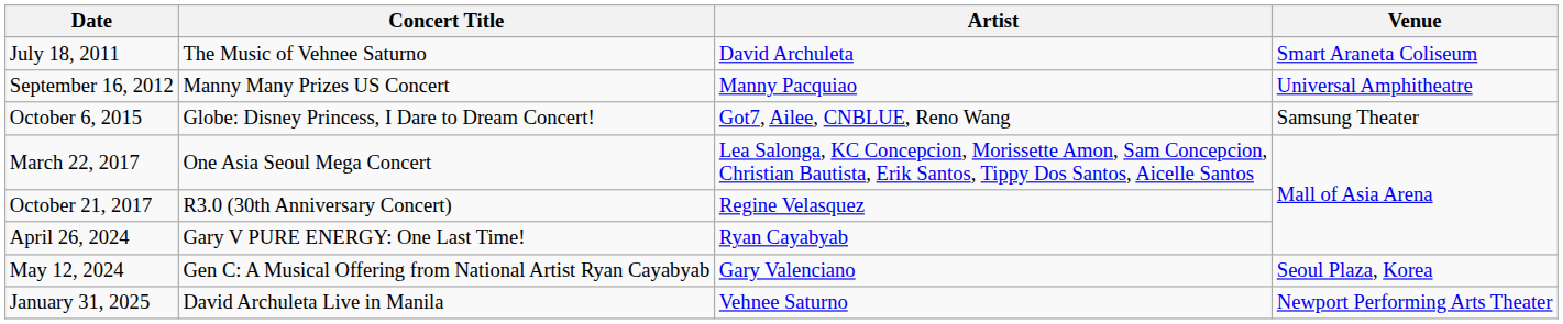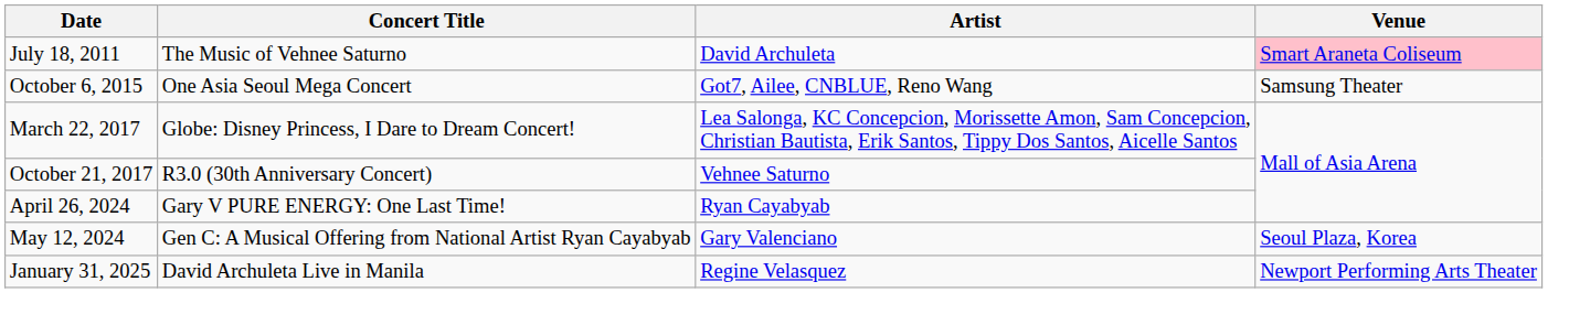 <table class="wikitable">
 <tr>
 <th>Date</th>
 <th>Concert Title</th>
 <th>Artist</th>
 <th>Venue</th>
 </tr>
 <tr>
 <td>July 18, 2011</td>
 <td>The Music of Vehnee Saturno</td>
 <td><a href='#'>David Archuleta</a></td>
-<td><a href='#'>Smart Araneta Coliseum</a></td>
-</tr>
-<tr>
-<td>September 16, 2012</td>
-<td>Manny Many Prizes US Concert</td>
-<td><a href='#'>Manny Pacquiao</a></td>
-<td><a href='#'>Universal Amphitheatre</a></td>
+<td style="background: pink;"><a href='#'>Smart Araneta Coliseum</a></td>
 </tr>
 <tr>
 <td>October 6, 2015</td>
-<td>Globe: Disney Princess, I Dare to Dream Concert!</td>
+<td>One Asia Seoul Mega Concert</td>
 <td><a href='#'>Got7</a>, <a href='#'>Ailee</a>, <a href='#'>CNBLUE</a>, Reno Wang</td>
 <td>Samsung Theater</td>
 </tr>
 <tr>
 <td>March 22, 2017</td>
-<td>One Asia Seoul Mega Concert</td>
+<td>Globe: Disney Princess, I Dare to Dream Concert!</td>
 <td><a href='#'>Lea Salonga</a>, <a href='#'>KC Concepcion</a>, <a href='#'>Morissette Amon</a>, <a href='#'>Sam Concepcion</a>,<br><a href='#'>Christian Bautista</a>, <a href='#'>Erik Santos</a>, <a href='#'>Tippy Dos Santos</a>, <a href='#'>Aicelle Santos</a></td>
 <td rowspan="3"><a href='#'>Mall of Asia Arena</a></td>
 </tr>
 <tr>
 <td>October 21, 2017</td>
 <td>R3.0 (30th Anniversary Concert)</td>
-<td><a href='#'>Regine Velasquez</a></td>
+<td><a href='#'>Vehnee Saturno</a></td>
 </tr>
 <tr>
 <td>April 26, 2024</td>
 <td>Gary V PURE ENERGY: One Last Time!</td>
 <td><a href='#'>Ryan Cayabyab</a></td>
 </tr>
 <tr>
 <td>May 12, 2024</td>
 <td>Gen C: A Musical Offering from National Artist Ryan Cayabyab</td>
 <td><a href='#'>Gary Valenciano</a></td>
 <td><a href='#'>Seoul Plaza</a>, <a href='#'>Korea</a></td>
 </tr>
 <tr>
 <td>January 31, 2025</td>
 <td>David Archuleta Live in Manila</td>
-<td><a href='#'>Vehnee Saturno</a></td>
+<td><a href='#'>Regine Velasquez</a></td>
 <td><a href='#'>Newport Performing Arts Theater</a></td>
 </tr>
 </table>
